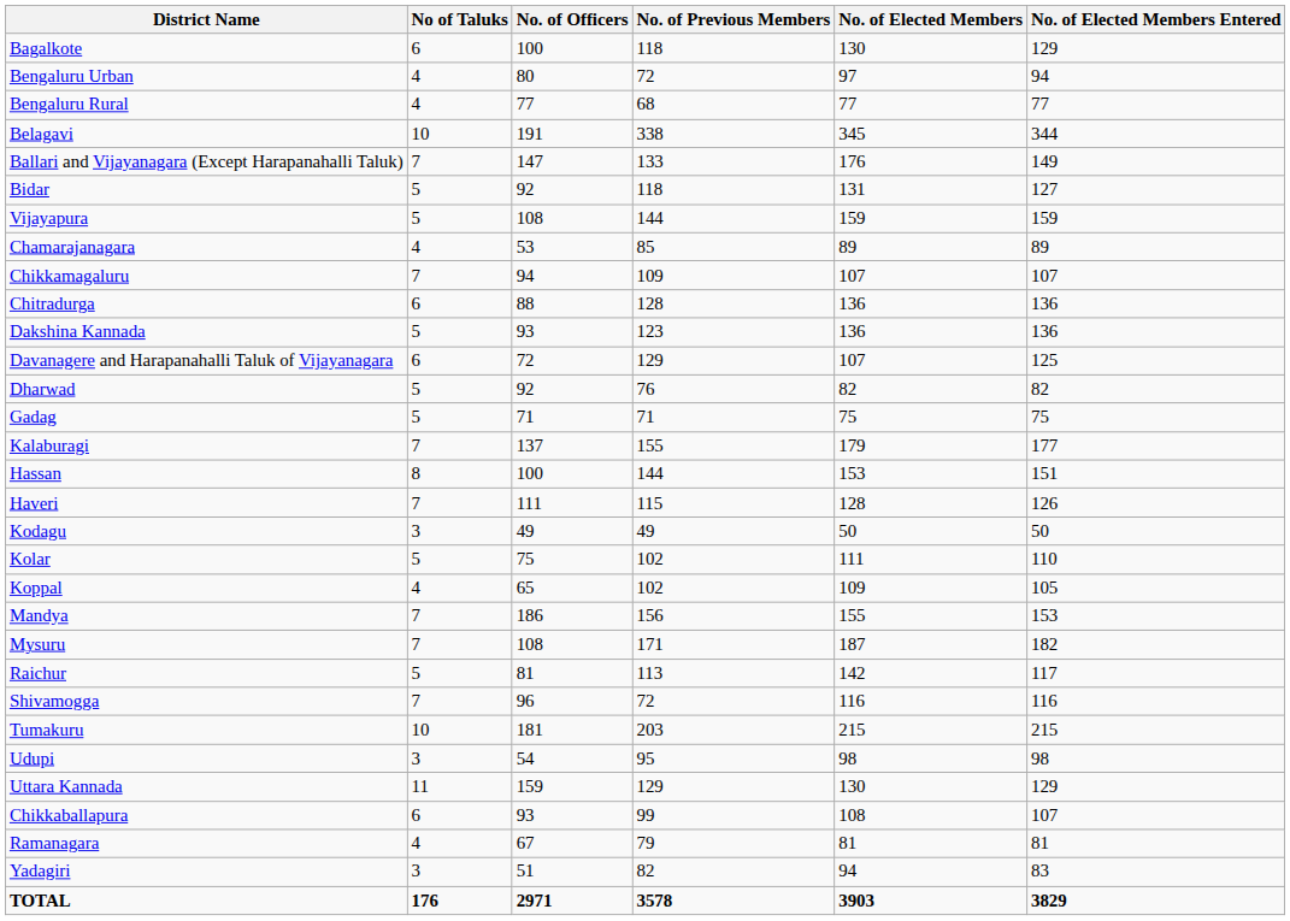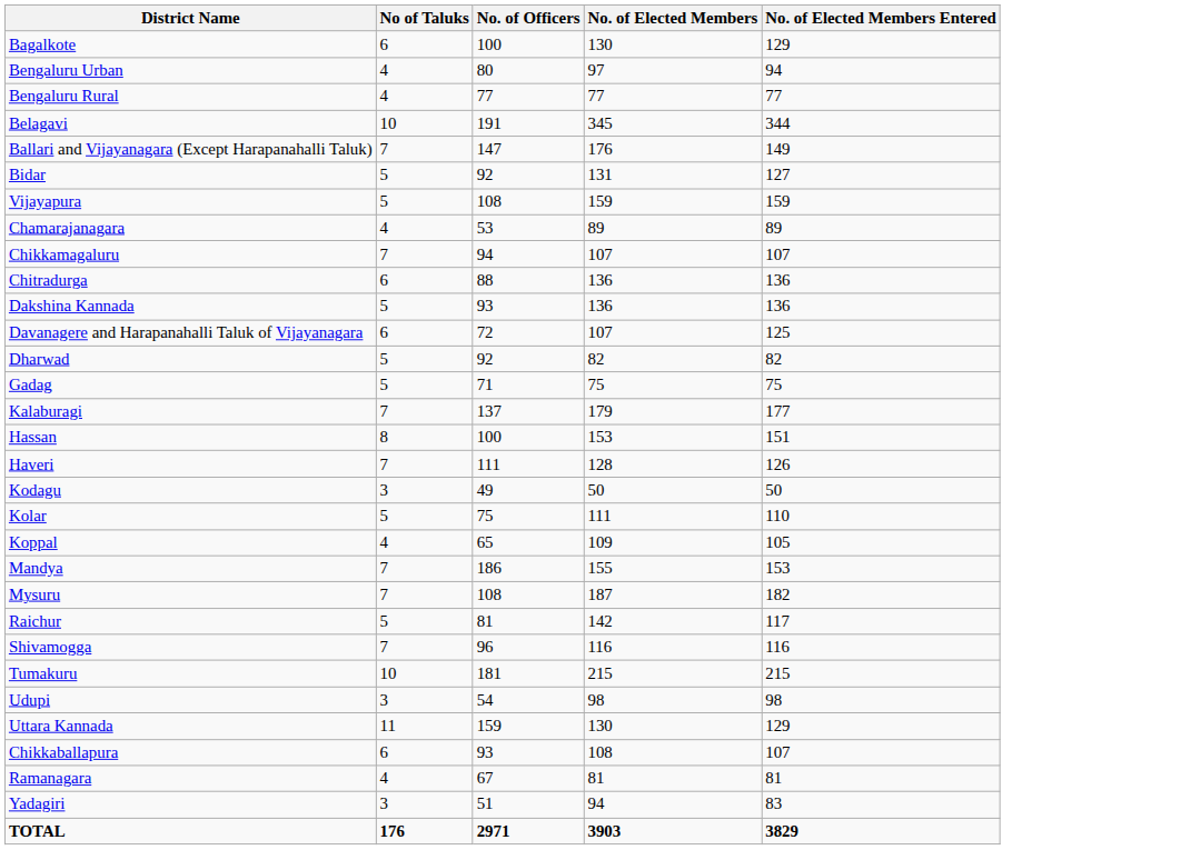 <table class="wikitable sortable">
 <tr>
 <th>District  Name</th>
 <th>No of Taluks</th>
 <th>No. of Officers</th>
-<th>No. of Previous Members</th>
 <th>No. of Elected Members</th>
 <th>No. of Elected Members Entered</th>
 </tr>
 <tr>
 <td><a href='#'>Bagalkote</a></td>
 <td>6</td>
 <td>100</td>
-<td>118</td>
 <td>130</td>
 <td>129</td>
 </tr>
 <tr>
 <td><a href='#'>Bengaluru Urban</a></td>
 <td>4</td>
 <td>80</td>
-<td>72</td>
 <td>97</td>
 <td>94</td>
 </tr>
 <tr>
 <td><a href='#'>Bengaluru Rural</a></td>
 <td>4</td>
 <td>77</td>
-<td>68</td>
 <td>77</td>
 <td>77</td>
 </tr>
 <tr>
 <td><a href='#'>Belagavi</a></td>
 <td>10</td>
 <td>191</td>
-<td>338</td>
 <td>345</td>
 <td>344</td>
 </tr>
 <tr>
 <td><a href='#'>Ballari</a> and <a href='#'>Vijayanagara</a> (Except Harapanahalli Taluk)</td>
 <td>7</td>
 <td>147</td>
-<td>133</td>
 <td>176</td>
 <td>149</td>
 </tr>
 <tr>
 <td><a href='#'>Bidar</a></td>
 <td>5</td>
 <td>92</td>
-<td>118</td>
 <td>131</td>
 <td>127</td>
 </tr>
 <tr>
 <td><a href='#'>Vijayapura</a></td>
 <td>5</td>
 <td>108</td>
-<td>144</td>
 <td>159</td>
 <td>159</td>
 </tr>
 <tr>
 <td><a href='#'>Chamarajanagara</a></td>
 <td>4</td>
 <td>53</td>
-<td>85</td>
 <td>89</td>
 <td>89</td>
 </tr>
 <tr>
 <td><a href='#'>Chikkamagaluru</a></td>
 <td>7</td>
 <td>94</td>
-<td>109</td>
 <td>107</td>
 <td>107</td>
 </tr>
 <tr>
 <td><a href='#'>Chitradurga</a></td>
 <td>6</td>
 <td>88</td>
-<td>128</td>
 <td>136</td>
 <td>136</td>
 </tr>
 <tr>
 <td><a href='#'>Dakshina Kannada</a></td>
 <td>5</td>
 <td>93</td>
-<td>123</td>
 <td>136</td>
 <td>136</td>
 </tr>
 <tr>
 <td><a href='#'>Davanagere</a> and Harapanahalli Taluk of <a href='#'>Vijayanagara</a></td>
 <td>6</td>
 <td>72</td>
-<td>129</td>
 <td>107</td>
 <td>125</td>
 </tr>
 <tr>
 <td><a href='#'>Dharwad</a></td>
 <td>5</td>
 <td>92</td>
-<td>76</td>
 <td>82</td>
 <td>82</td>
 </tr>
 <tr>
 <td><a href='#'>Gadag</a></td>
 <td>5</td>
-<td>71</td>
 <td>71</td>
 <td>75</td>
 <td>75</td>
 </tr>
 <tr>
 <td><a href='#'>Kalaburagi</a></td>
 <td>7</td>
 <td>137</td>
-<td>155</td>
 <td>179</td>
 <td>177</td>
 </tr>
 <tr>
 <td><a href='#'>Hassan</a></td>
 <td>8</td>
 <td>100</td>
-<td>144</td>
 <td>153</td>
 <td>151</td>
 </tr>
 <tr>
 <td><a href='#'>Haveri</a></td>
 <td>7</td>
 <td>111</td>
-<td>115</td>
 <td>128</td>
 <td>126</td>
 </tr>
 <tr>
 <td><a href='#'>Kodagu</a></td>
 <td>3</td>
-<td>49</td>
 <td>49</td>
 <td>50</td>
 <td>50</td>
 </tr>
 <tr>
 <td><a href='#'>Kolar</a></td>
 <td>5</td>
 <td>75</td>
-<td>102</td>
 <td>111</td>
 <td>110</td>
 </tr>
 <tr>
 <td><a href='#'>Koppal</a></td>
 <td>4</td>
 <td>65</td>
-<td>102</td>
 <td>109</td>
 <td>105</td>
 </tr>
 <tr>
 <td><a href='#'>Mandya</a></td>
 <td>7</td>
 <td>186</td>
-<td>156</td>
 <td>155</td>
 <td>153</td>
 </tr>
 <tr>
 <td><a href='#'>Mysuru</a></td>
 <td>7</td>
 <td>108</td>
-<td>171</td>
 <td>187</td>
 <td>182</td>
 </tr>
 <tr>
 <td><a href='#'>Raichur</a></td>
 <td>5</td>
 <td>81</td>
-<td>113</td>
 <td>142</td>
 <td>117</td>
 </tr>
 <tr>
 <td><a href='#'>Shivamogga</a></td>
 <td>7</td>
 <td>96</td>
-<td>72</td>
 <td>116</td>
 <td>116</td>
 </tr>
 <tr>
 <td><a href='#'>Tumakuru</a></td>
 <td>10</td>
 <td>181</td>
-<td>203</td>
 <td>215</td>
 <td>215</td>
 </tr>
 <tr>
 <td><a href='#'>Udupi</a></td>
 <td>3</td>
 <td>54</td>
-<td>95</td>
 <td>98</td>
 <td>98</td>
 </tr>
 <tr>
 <td><a href='#'>Uttara Kannada</a></td>
 <td>11</td>
 <td>159</td>
-<td>129</td>
 <td>130</td>
 <td>129</td>
 </tr>
 <tr>
 <td><a href='#'>Chikkaballapura</a></td>
 <td>6</td>
 <td>93</td>
-<td>99</td>
 <td>108</td>
 <td>107</td>
 </tr>
 <tr>
 <td><a href='#'>Ramanagara</a></td>
 <td>4</td>
 <td>67</td>
-<td>79</td>
 <td>81</td>
 <td>81</td>
 </tr>
 <tr>
 <td><a href='#'>Yadagiri</a></td>
 <td>3</td>
 <td>51</td>
-<td>82</td>
 <td>94</td>
 <td>83</td>
 </tr>
 <tr>
 <td><strong>TOTAL</strong></td>
 <td><strong>176</strong></td>
 <td><strong>2971</strong></td>
-<td><strong>3578</strong></td>
 <td><strong>3903</strong></td>
 <td><strong>3829</strong></td>
 </tr>
 </table>
